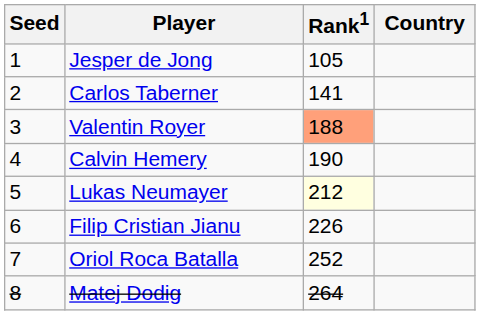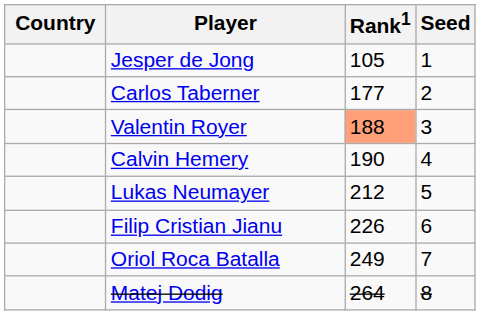 <table class="sortable wikitable">
 <tr>
-<th>Seed</th>
+<th width="70">Country</th>
 <th width="175">Player</th>
 <th>Rank<sup>1</sup></th>
-<th width="70">Country</th>
+<th>Seed</th>
 </tr>
 <tr>
-<td>1</td>
+<td></td>
 <td><a href='#'>Jesper de Jong</a></td>
 <td>105</td>
-<td></td>
+<td>1</td>
 </tr>
 <tr>
+<td></td>
+<td><a href='#'>Carlos Taberner</a></td>
+<td>177</td>
 <td>2</td>
-<td><a href='#'>Carlos Taberner</a></td>
-<td>141</td>
-<td></td>
 </tr>
 <tr>
-<td>3</td>
+<td></td>
 <td><a href='#'>Valentin Royer</a></td>
 <td style="background: lightsalmon;">188</td>
-<td></td>
+<td>3</td>
 </tr>
 <tr>
-<td>4</td>
+<td></td>
 <td><a href='#'>Calvin Hemery</a></td>
 <td>190</td>
-<td></td>
+<td>4</td>
 </tr>
 <tr>
+<td></td>
+<td><a href='#'>Lukas Neumayer</a></td>
+<td>212</td>
 <td>5</td>
-<td><a href='#'>Lukas Neumayer</a></td>
-<td style="background: lightyellow;">212</td>
-<td></td>
 </tr>
 <tr>
-<td>6</td>
+<td></td>
 <td><a href='#'>Filip Cristian Jianu</a></td>
 <td>226</td>
-<td></td>
+<td>6</td>
 </tr>
 <tr>
+<td></td>
+<td><a href='#'>Oriol Roca Batalla</a></td>
+<td>249</td>
 <td>7</td>
-<td><a href='#'>Oriol Roca Batalla</a></td>
-<td>252</td>
-<td></td>
 </tr>
 <tr>
-<td><s>8</s></td>
+<td><s></s></td>
 <td><s><a href='#'>Matej Dodig</a></s></td>
 <td><s>264</s></td>
-<td><s></s></td>
+<td><s>8</s></td>
 </tr>
 </table>
